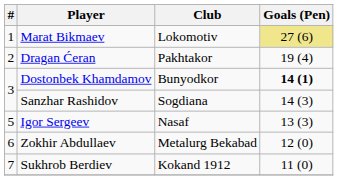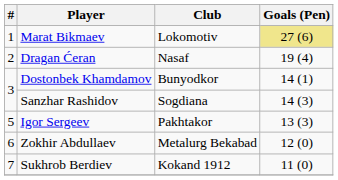 <table class="wikitable" style="text-align:left">
 <tr>
 <th>#</th>
 <th>Player</th>
 <th>Club</th>
 <th>Goals (Pen)</th>
 </tr>
 <tr>
 <td>1</td>
 <td align="left"> <a href='#'>Marat Bikmaev</a></td>
 <td align="left">Lokomotiv</td>
 <td align=center style="background: khaki;">27 (6)</td>
 </tr>
 <tr>
 <td>2</td>
 <td align="left"> <a href='#'>Dragan Ćeran</a></td>
-<td align="left">Pakhtakor</td>
+<td align="left">Nasaf</td>
 <td align=center>19 (4)</td>
 </tr>
 <tr>
 <td rowspan=2>3</td>
 <td align="left"> <a href='#'>Dostonbek Khamdamov</a></td>
 <td align="left">Bunyodkor</td>
-<td align=center><strong>14 (1)</strong></td>
+<td align=center>14 (1)</td>
 </tr>
 <tr>
 <td align="left"> Sanzhar Rashidov</td>
 <td align="left">Sogdiana</td>
 <td align=center>14 (3)</td>
 </tr>
 <tr>
 <td>5</td>
 <td align="left"> <a href='#'>Igor Sergeev</a></td>
-<td align="left">Nasaf</td>
+<td align="left">Pakhtakor</td>
 <td align=center>13 (3)</td>
 </tr>
 <tr>
 <td>6</td>
 <td align="left"> Zokhir Abdullaev</td>
 <td align="left">Metalurg Bekabad</td>
 <td align=center>12 (0)</td>
 </tr>
 <tr>
 <td>7</td>
 <td align="left"> Sukhrob Berdiev</td>
 <td align="left">Kokand 1912</td>
 <td align=center>11 (0)</td>
 </tr>
 <tr>
 </tr>
 </table>
